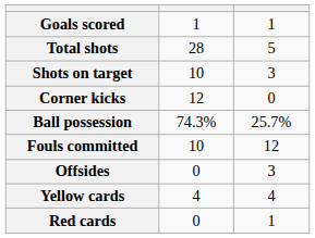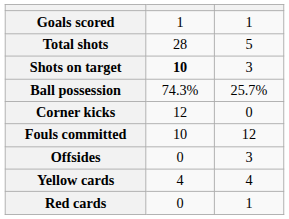 <table class="wikitable" style="text-align: center; margin: 0 auto;">
 <tr>
 <th scope="col" style="width:150px"></th>
 <th scope="col" style="width:70px"></th>
 <th scope="col" style="width:70px"></th>
 </tr>
 <tr>
 <th scope=row>Goals scored</th>
 <td>1</td>
 <td>1</td>
 </tr>
 <tr>
 <th scope=row>Total shots</th>
 <td>28</td>
 <td>5</td>
 </tr>
 <tr>
 <th scope=row>Shots on target</th>
-<td>10</td>
+<td><strong>10</strong></td>
 <td>3</td>
+</tr>
+<tr>
+<th scope=row>Ball possession</th>
+<td>74.3%</td>
+<td>25.7%</td>
 </tr>
 <tr>
 <th scope=row>Corner kicks</th>
 <td>12</td>
 <td>0</td>
-</tr>
-<tr>
-<th scope=row>Ball possession</th>
-<td>74.3%</td>
-<td>25.7%</td>
 </tr>
 <tr>
 <th scope=row>Fouls committed</th>
 <td>10</td>
 <td>12</td>
 </tr>
 <tr>
 <th scope=row>Offsides</th>
 <td>0</td>
 <td>3</td>
 </tr>
 <tr>
 <th scope=row>Yellow cards</th>
 <td>4</td>
 <td>4</td>
 </tr>
 <tr>
 <th scope=row>Red cards</th>
 <td>0</td>
 <td>1</td>
 </tr>
 </table>
